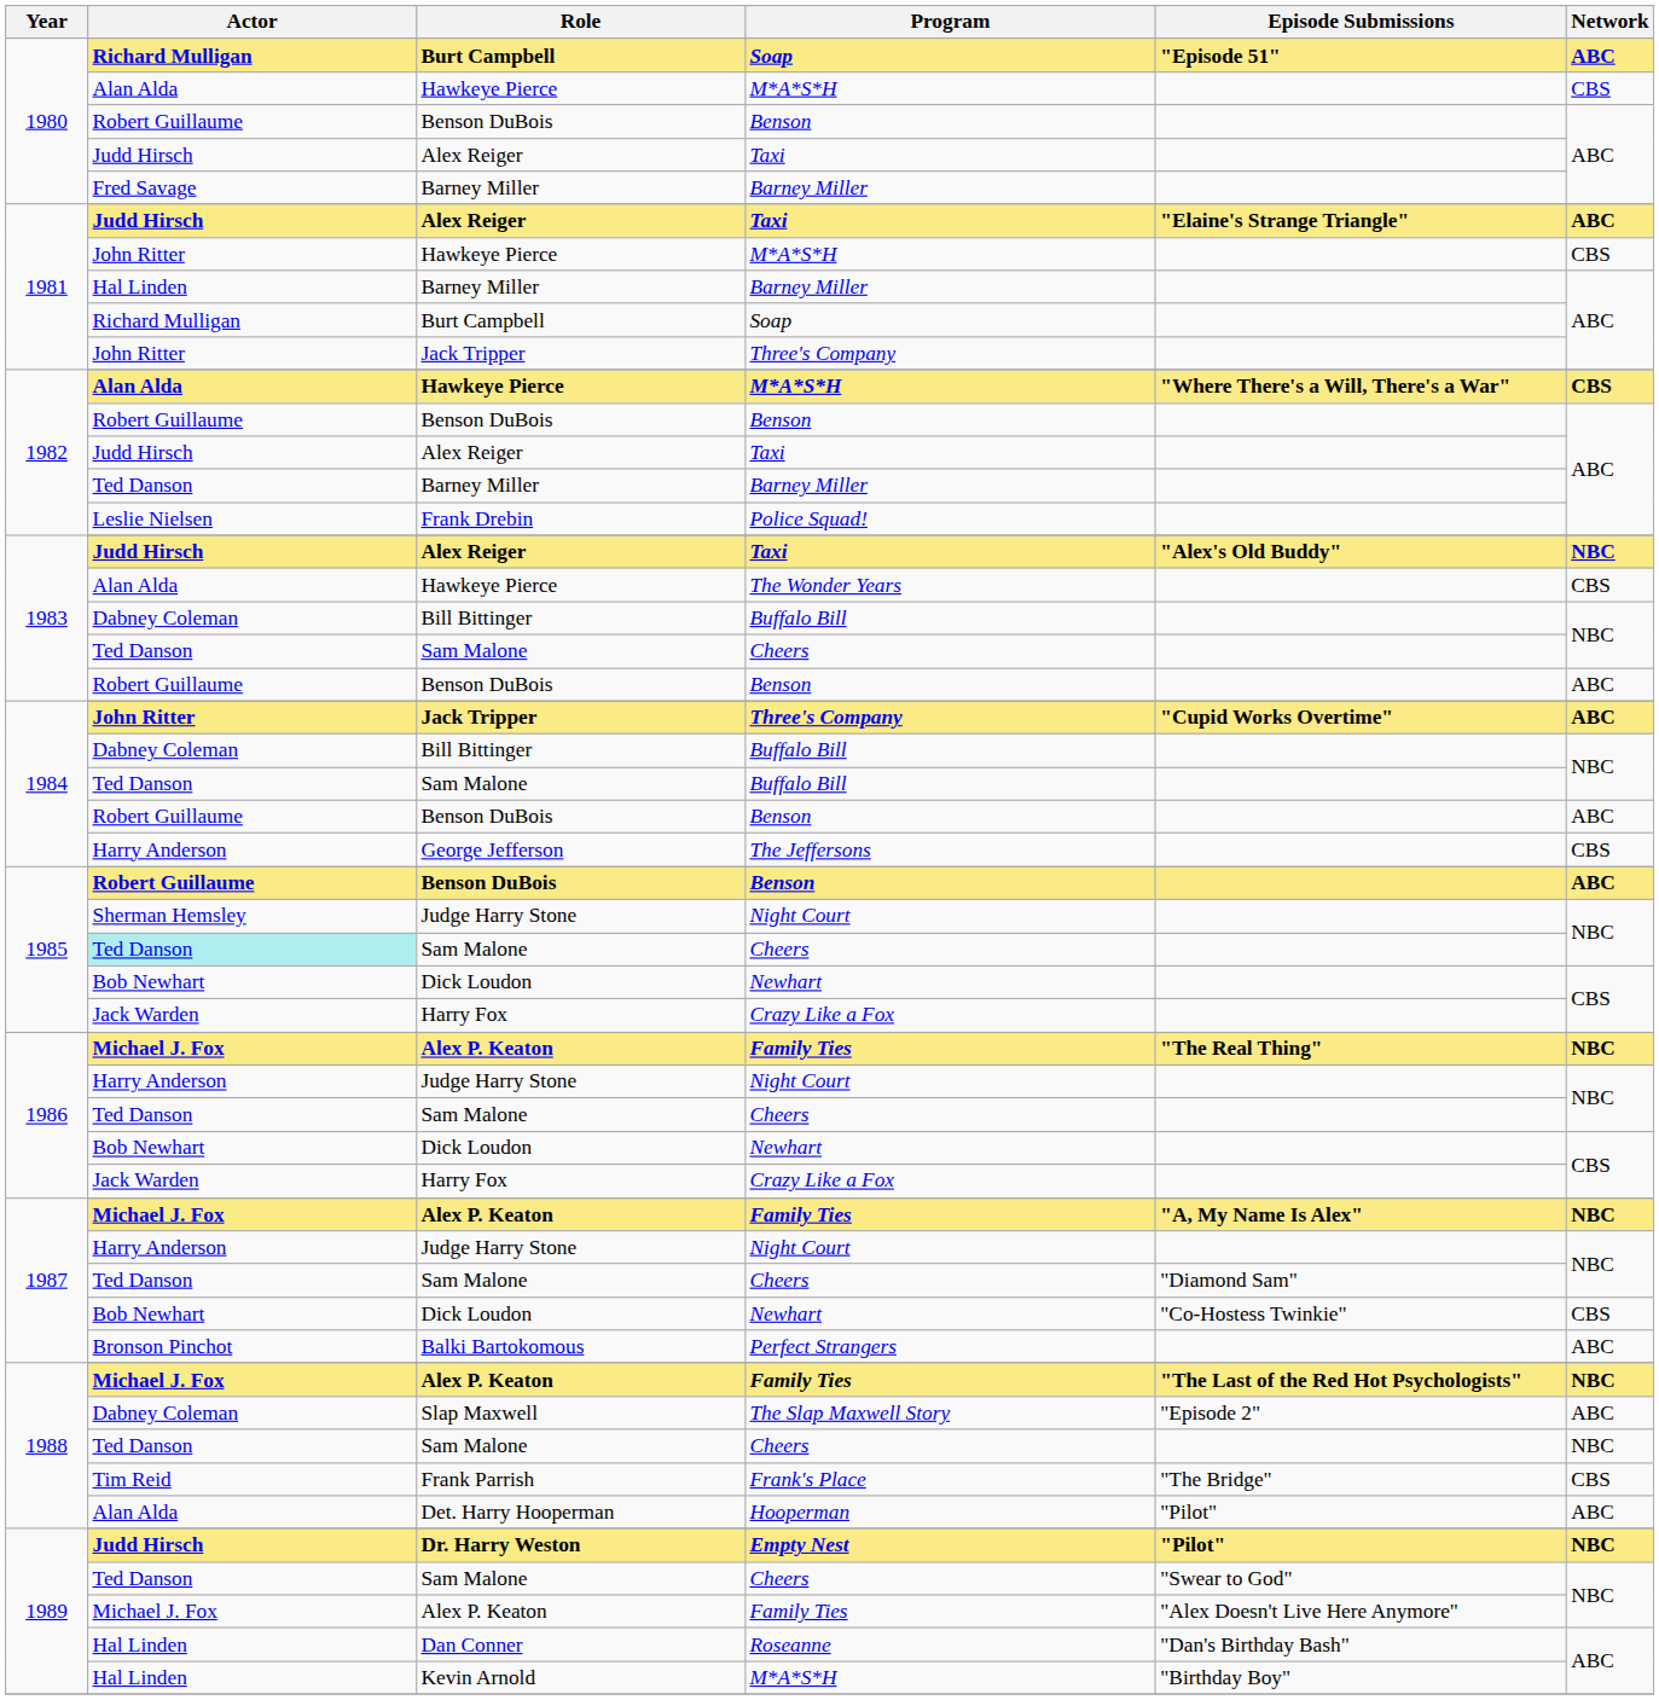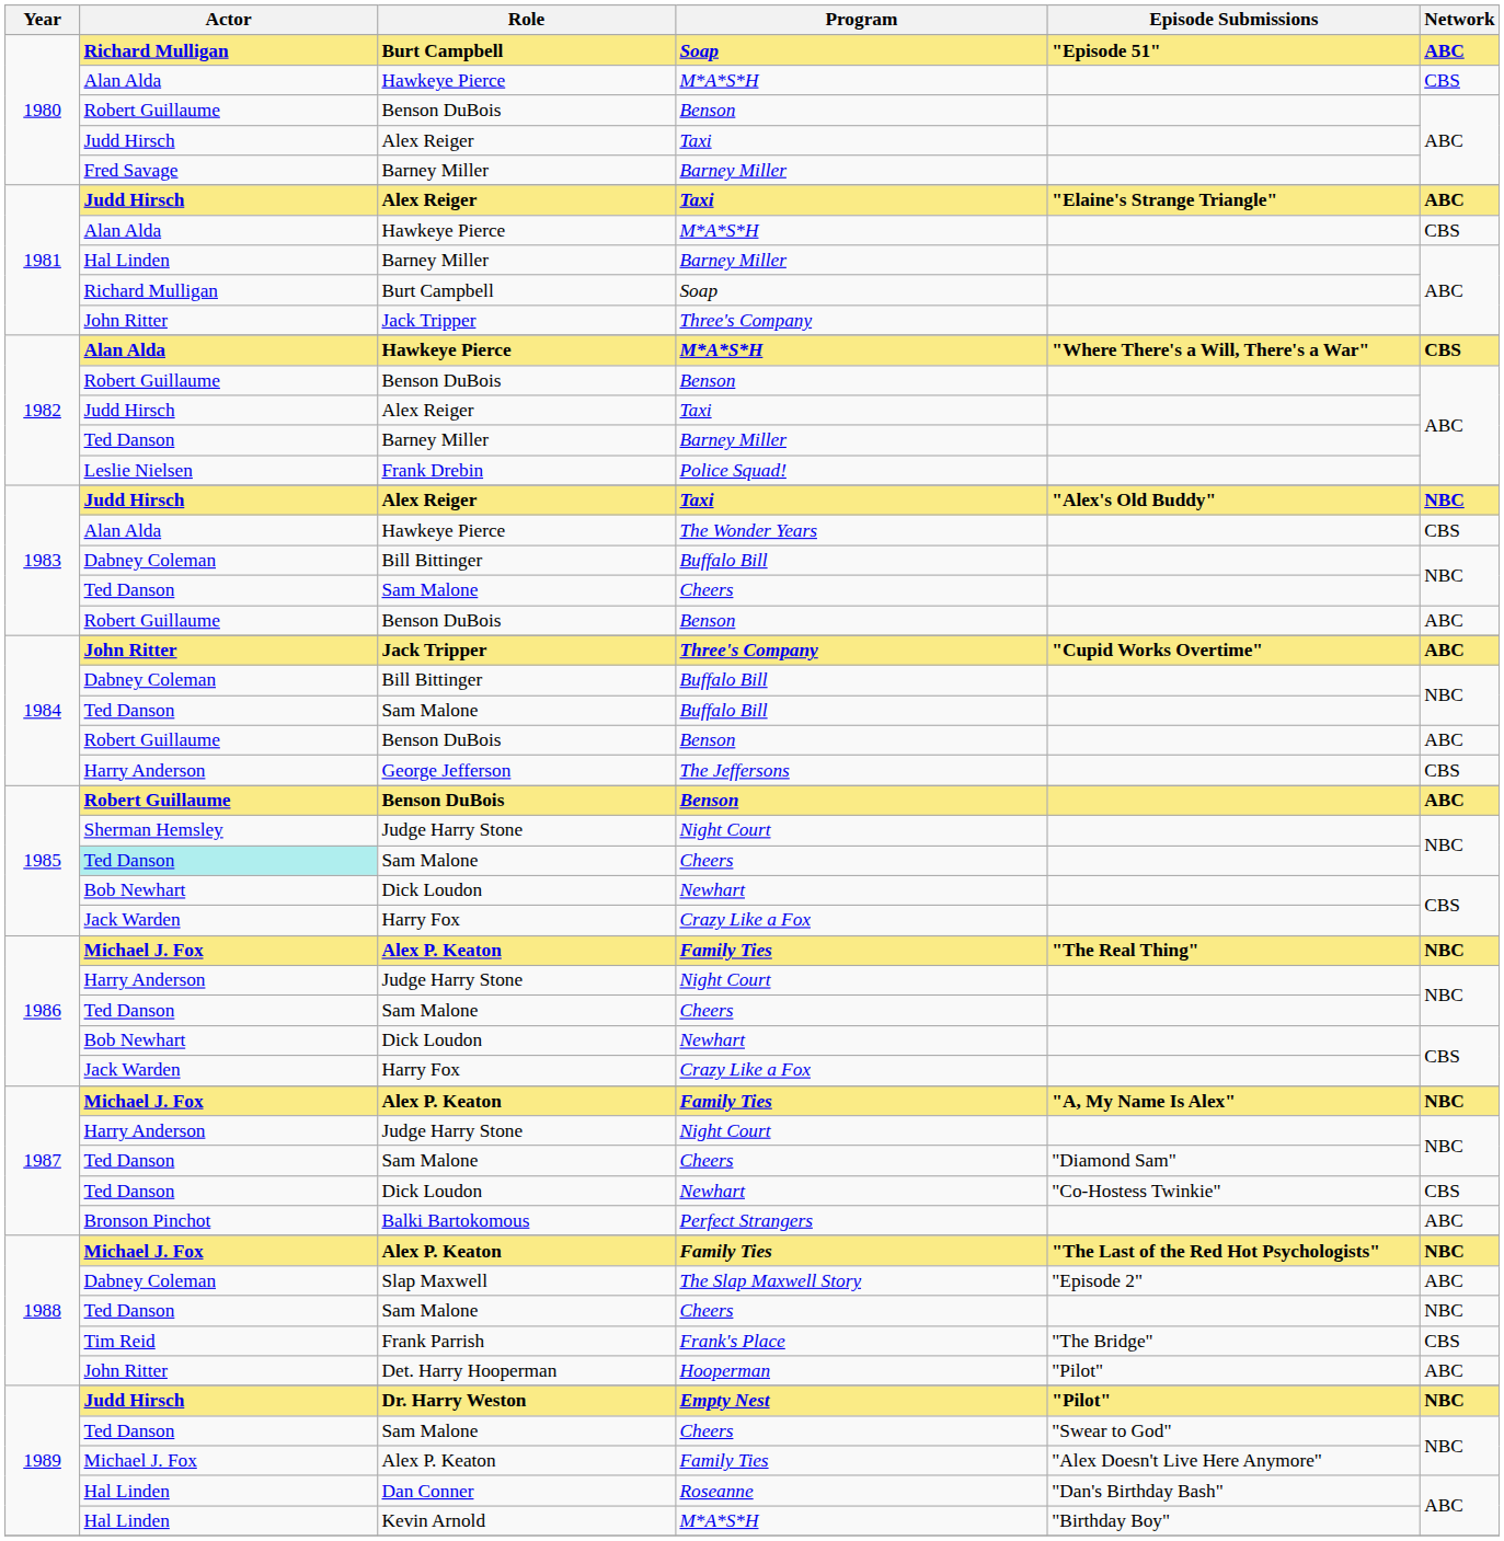 <table class="wikitable" style="width:100%">
 <tr bgcolor="#bebebe">
 <th width="5%">Year</th>
 <th width="20%">Actor</th>
 <th width="20%">Role</th>
 <th width="25%">Program</th>
 <th width="25%">Episode Submissions</th>
 <th width="5%">Network</th>
 </tr>
 <tr>
 <td rowspan=6 style="text-align:center"><a href='#'>1980</a><br></td>
 </tr>
 <tr style="background:#FAEB86">
 <td><strong><a href='#'>Richard Mulligan</a></strong></td>
 <td><strong>Burt Campbell</strong></td>
 <td><strong><em><a href='#'>Soap</a></em></strong></td>
 <td><strong>"Episode 51"</strong></td>
 <td><strong><a href='#'>ABC</a></strong></td>
 </tr>
 <tr>
 <td><a href='#'>Alan Alda</a></td>
 <td><a href='#'>Hawkeye Pierce</a></td>
 <td><em><a href='#'>M*A*S*H</a></em></td>
 <td></td>
 <td><a href='#'>CBS</a></td>
 </tr>
 <tr>
 <td><a href='#'>Robert Guillaume</a></td>
 <td>Benson DuBois</td>
 <td><em><a href='#'>Benson</a></em></td>
 <td></td>
 <td rowspan=3>ABC</td>
 </tr>
 <tr>
 <td><a href='#'>Judd Hirsch</a></td>
 <td>Alex Reiger</td>
 <td><em><a href='#'>Taxi</a></em></td>
 <td></td>
 </tr>
 <tr>
 <td><a href='#'>Fred Savage</a></td>
 <td>Barney Miller</td>
 <td><em><a href='#'>Barney Miller</a></em></td>
 <td></td>
 </tr>
 <tr>
 <td rowspan=6 style="text-align:center"><a href='#'>1981</a><br></td>
 </tr>
 <tr style="background:#FAEB86">
 <td><strong><a href='#'>Judd Hirsch</a></strong></td>
 <td><strong>Alex Reiger</strong></td>
 <td><strong><em><a href='#'>Taxi</a></em></strong></td>
 <td><strong>"Elaine's Strange Triangle"</strong></td>
 <td><strong>ABC</strong></td>
 </tr>
 <tr>
-<td><a href='#'>John Ritter</a></td>
+<td><a href='#'>Alan Alda</a></td>
 <td>Hawkeye Pierce</td>
 <td><em><a href='#'>M*A*S*H</a></em></td>
 <td></td>
 <td>CBS</td>
 </tr>
 <tr>
 <td><a href='#'>Hal Linden</a></td>
 <td>Barney Miller</td>
 <td><em><a href='#'>Barney Miller</a></em></td>
 <td></td>
 <td rowspan=3>ABC</td>
 </tr>
 <tr>
 <td><a href='#'>Richard Mulligan</a></td>
 <td>Burt Campbell</td>
 <td><em>Soap</em></td>
 <td></td>
 </tr>
 <tr>
 <td><a href='#'>John Ritter</a></td>
 <td><a href='#'>Jack Tripper</a></td>
 <td><em><a href='#'>Three's Company</a></em></td>
 <td></td>
 </tr>
 <tr>
 <td rowspan=6 style="text-align:center"><a href='#'>1982</a><br></td>
 </tr>
 <tr style="background:#FAEB86">
 <td><strong><a href='#'>Alan Alda</a></strong></td>
 <td><strong>Hawkeye Pierce</strong></td>
 <td><strong><em><a href='#'>M*A*S*H</a></em></strong></td>
 <td><strong>"Where There's a Will, There's a War"</strong></td>
 <td><strong>CBS</strong></td>
 </tr>
 <tr>
 <td><a href='#'>Robert Guillaume</a></td>
 <td>Benson DuBois</td>
 <td><em><a href='#'>Benson</a></em></td>
 <td></td>
 <td rowspan=4>ABC</td>
 </tr>
 <tr>
 <td><a href='#'>Judd Hirsch</a></td>
 <td>Alex Reiger</td>
 <td><em><a href='#'>Taxi</a></em></td>
 <td></td>
 </tr>
 <tr>
 <td><a href='#'>Ted Danson</a></td>
 <td>Barney Miller</td>
 <td><em><a href='#'>Barney Miller</a></em></td>
 <td></td>
 </tr>
 <tr>
 <td><a href='#'>Leslie Nielsen</a></td>
 <td><a href='#'>Frank Drebin</a></td>
 <td><em><a href='#'>Police Squad!</a></em></td>
 <td></td>
 </tr>
 <tr>
 <td rowspan=6 style="text-align:center"><a href='#'>1983</a><br></td>
 </tr>
 <tr style="background:#FAEB86">
 <td><strong><a href='#'>Judd Hirsch</a></strong></td>
 <td><strong>Alex Reiger</strong></td>
 <td><strong><em><a href='#'>Taxi</a></em></strong></td>
 <td><strong>"Alex's Old Buddy"</strong></td>
 <td><strong><a href='#'>NBC</a></strong></td>
 </tr>
 <tr>
 <td><a href='#'>Alan Alda</a></td>
 <td>Hawkeye Pierce</td>
 <td><em><a href='#'>The Wonder Years</a></em></td>
 <td></td>
 <td>CBS</td>
 </tr>
 <tr>
 <td><a href='#'>Dabney Coleman</a></td>
 <td>Bill Bittinger</td>
 <td><em><a href='#'>Buffalo Bill</a></em></td>
 <td></td>
 <td rowspan=2>NBC</td>
 </tr>
 <tr>
 <td><a href='#'>Ted Danson</a></td>
 <td><a href='#'>Sam Malone</a></td>
 <td><em><a href='#'>Cheers</a></em></td>
 <td></td>
 </tr>
 <tr>
 <td><a href='#'>Robert Guillaume</a></td>
 <td>Benson DuBois</td>
 <td><em><a href='#'>Benson</a></em></td>
 <td></td>
 <td>ABC</td>
 </tr>
 <tr>
 <td rowspan=6 style="text-align:center"><a href='#'>1984</a><br></td>
 </tr>
 <tr style="background:#FAEB86">
 <td><strong><a href='#'>John Ritter</a></strong></td>
 <td><strong>Jack Tripper</strong></td>
 <td><strong><em><a href='#'>Three's Company</a></em></strong></td>
 <td><strong>"Cupid Works Overtime"</strong></td>
 <td><strong>ABC</strong></td>
 </tr>
 <tr>
 <td><a href='#'>Dabney Coleman</a></td>
 <td>Bill Bittinger</td>
 <td><em><a href='#'>Buffalo Bill</a></em></td>
 <td></td>
 <td rowspan=2>NBC</td>
 </tr>
 <tr>
 <td><a href='#'>Ted Danson</a></td>
 <td>Sam Malone</td>
 <td><em><a href='#'>Buffalo Bill</a></em></td>
 <td></td>
 </tr>
 <tr>
 <td><a href='#'>Robert Guillaume</a></td>
 <td>Benson DuBois</td>
 <td><em><a href='#'>Benson</a></em></td>
 <td></td>
 <td>ABC</td>
 </tr>
 <tr>
 <td><a href='#'>Harry Anderson</a></td>
 <td><a href='#'>George Jefferson</a></td>
 <td><em><a href='#'>The Jeffersons</a></em></td>
 <td></td>
 <td>CBS</td>
 </tr>
 <tr>
 <td rowspan=6 style="text-align:center"><a href='#'>1985</a><br></td>
 </tr>
 <tr style="background:#FAEB86">
 <td><strong><a href='#'>Robert Guillaume</a></strong></td>
 <td><strong>Benson DuBois</strong></td>
 <td><strong><em><a href='#'>Benson</a></em></strong></td>
 <td></td>
 <td><strong>ABC</strong></td>
 </tr>
 <tr>
 <td><a href='#'>Sherman Hemsley</a></td>
 <td>Judge Harry Stone</td>
 <td><em><a href='#'>Night Court</a></em></td>
 <td></td>
 <td rowspan=2>NBC</td>
 </tr>
 <tr>
 <td style="background: paleturquoise;"><a href='#'>Ted Danson</a></td>
 <td>Sam Malone</td>
 <td><em><a href='#'>Cheers</a></em></td>
 <td></td>
 </tr>
 <tr>
 <td><a href='#'>Bob Newhart</a></td>
 <td>Dick Loudon</td>
 <td><em><a href='#'>Newhart</a></em></td>
 <td></td>
 <td rowspan=2>CBS</td>
 </tr>
 <tr>
 <td><a href='#'>Jack Warden</a></td>
 <td>Harry Fox</td>
 <td><em><a href='#'>Crazy Like a Fox</a></em></td>
 <td></td>
 </tr>
 <tr>
 <td rowspan=6 style="text-align:center"><a href='#'>1986</a><br></td>
 </tr>
 <tr style="background:#FAEB86">
 <td><strong><a href='#'>Michael J. Fox</a></strong></td>
 <td><strong><a href='#'>Alex P. Keaton</a></strong></td>
 <td><strong><em><a href='#'>Family Ties</a></em></strong></td>
 <td><strong>"The Real Thing"</strong></td>
 <td><strong>NBC</strong></td>
 </tr>
 <tr>
 <td><a href='#'>Harry Anderson</a></td>
 <td>Judge Harry Stone</td>
 <td><em><a href='#'>Night Court</a></em></td>
 <td></td>
 <td rowspan=2>NBC</td>
 </tr>
 <tr>
 <td><a href='#'>Ted Danson</a></td>
 <td>Sam Malone</td>
 <td><em><a href='#'>Cheers</a></em></td>
 <td></td>
 </tr>
 <tr>
 <td><a href='#'>Bob Newhart</a></td>
 <td>Dick Loudon</td>
 <td><em><a href='#'>Newhart</a></em></td>
 <td></td>
 <td rowspan=2>CBS</td>
 </tr>
 <tr>
 <td><a href='#'>Jack Warden</a></td>
 <td>Harry Fox</td>
 <td><em><a href='#'>Crazy Like a Fox</a></em></td>
 <td></td>
 </tr>
 <tr>
 <td rowspan=6 style="text-align:center"><a href='#'>1987</a><br></td>
 </tr>
 <tr style="background:#FAEB86">
 <td><strong><a href='#'>Michael J. Fox</a></strong></td>
 <td><strong>Alex P. Keaton</strong></td>
 <td><strong><em><a href='#'>Family Ties</a></em></strong></td>
 <td><strong>"A, My Name Is Alex"</strong></td>
 <td><strong>NBC</strong></td>
 </tr>
 <tr>
 <td><a href='#'>Harry Anderson</a></td>
 <td>Judge Harry Stone</td>
 <td><em><a href='#'>Night Court</a></em></td>
 <td></td>
 <td rowspan=2>NBC</td>
 </tr>
 <tr>
 <td><a href='#'>Ted Danson</a></td>
 <td>Sam Malone</td>
 <td><em><a href='#'>Cheers</a></em></td>
 <td>"Diamond Sam"</td>
 </tr>
 <tr>
-<td><a href='#'>Bob Newhart</a></td>
+<td><a href='#'>Ted Danson</a></td>
 <td>Dick Loudon</td>
 <td><em><a href='#'>Newhart</a></em></td>
 <td>"Co-Hostess Twinkie"</td>
 <td>CBS</td>
 </tr>
 <tr>
 <td><a href='#'>Bronson Pinchot</a></td>
 <td><a href='#'>Balki Bartokomous</a></td>
 <td><em><a href='#'>Perfect Strangers</a></em></td>
 <td></td>
 <td>ABC</td>
 </tr>
 <tr>
 <td rowspan=6 style="text-align:center"><a href='#'>1988</a><br></td>
 </tr>
 <tr style="background:#FAEB86">
 <td><strong><a href='#'>Michael J. Fox</a></strong></td>
 <td><strong>Alex P. Keaton</strong></td>
 <td><strong><em>Family Ties</em></strong></td>
 <td><strong>"The Last of the Red Hot Psychologists"</strong></td>
 <td><strong>NBC</strong></td>
 </tr>
 <tr>
 <td><a href='#'>Dabney Coleman</a></td>
 <td>Slap Maxwell</td>
 <td><em><a href='#'>The Slap Maxwell Story</a></em></td>
 <td>"Episode 2"</td>
 <td>ABC</td>
 </tr>
 <tr>
 <td><a href='#'>Ted Danson</a></td>
 <td>Sam Malone</td>
 <td><em><a href='#'>Cheers</a></em></td>
 <td></td>
 <td>NBC</td>
 </tr>
 <tr>
 <td><a href='#'>Tim Reid</a></td>
 <td>Frank Parrish</td>
 <td><em><a href='#'>Frank's Place</a></em></td>
 <td>"The Bridge"</td>
 <td>CBS</td>
 </tr>
 <tr>
-<td><a href='#'>Alan Alda</a></td>
+<td><a href='#'>John Ritter</a></td>
 <td>Det. Harry Hooperman</td>
 <td><em><a href='#'>Hooperman</a></em></td>
 <td>"Pilot"</td>
 <td>ABC</td>
 </tr>
 <tr>
 <td rowspan=6 style="text-align:center"><a href='#'>1989</a><br></td>
 </tr>
 <tr style="background:#FAEB86">
 <td><strong><a href='#'>Judd Hirsch</a></strong></td>
 <td><strong>Dr. Harry Weston</strong></td>
 <td><strong><em><a href='#'>Empty Nest</a></em></strong></td>
 <td><strong>"Pilot"</strong></td>
 <td><strong>NBC</strong></td>
 </tr>
 <tr>
 <td><a href='#'>Ted Danson</a></td>
 <td>Sam Malone</td>
 <td><em><a href='#'>Cheers</a></em></td>
 <td>"Swear to God"</td>
 <td rowspan=2>NBC</td>
 </tr>
 <tr>
 <td><a href='#'>Michael J. Fox</a></td>
 <td>Alex P. Keaton</td>
 <td><em><a href='#'>Family Ties</a></em></td>
 <td>"Alex Doesn't Live Here Anymore"</td>
 </tr>
 <tr>
 <td><a href='#'>Hal Linden</a></td>
 <td><a href='#'>Dan Conner</a></td>
 <td><em><a href='#'>Roseanne</a></em></td>
 <td>"Dan's Birthday Bash"</td>
 <td rowspan=2>ABC</td>
 </tr>
 <tr>
 <td><a href='#'>Hal Linden</a></td>
 <td>Kevin Arnold</td>
 <td><em><a href='#'>M*A*S*H</a></em></td>
 <td>"Birthday Boy"</td>
 </tr>
 <tr>
 </tr>
 </table>
